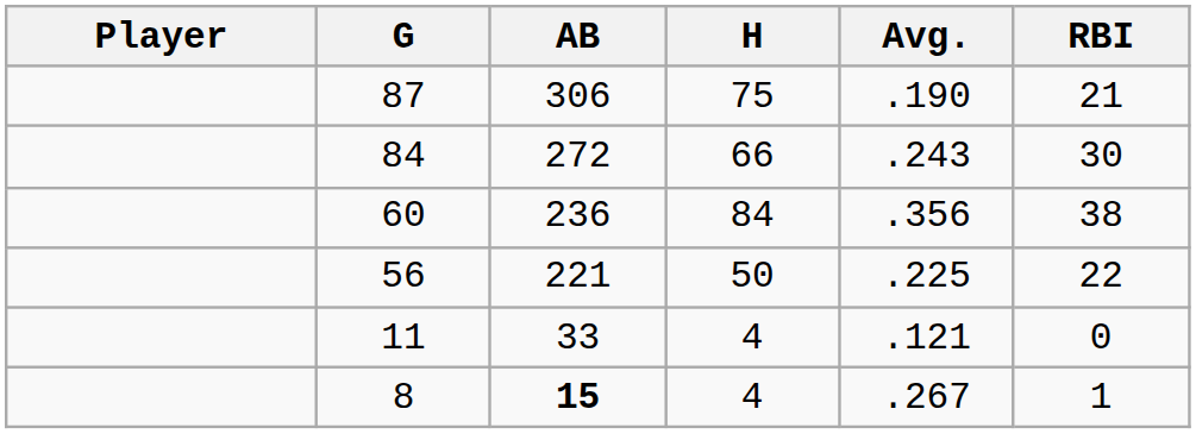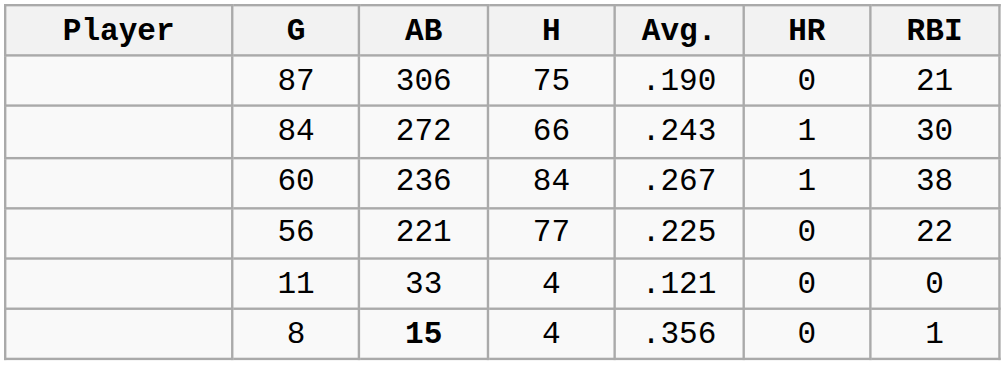 <table class="wikitable sortable">
 <tr>
 <th bgcolor="#DDDDFF" width="16%">Player</th>
 <th bgcolor="#DDDDFF" width="9%">G</th>
 <th bgcolor="#DDDDFF" width="9%">AB</th>
 <th bgcolor="#DDDDFF" width="9%">H</th>
 <th bgcolor="#DDDDFF" width="9%">Avg.</th>
+<th bgcolor="#DDDDFF" width="9%">HR</th>
 <th bgcolor="#DDDDFF" width="9%">RBI</th>
 </tr>
 <tr align="center">
 <td></td>
 <td>87</td>
 <td>306</td>
 <td>75</td>
 <td>.190</td>
+<td>0</td>
 <td>21</td>
 </tr>
 <tr align="center">
 <td></td>
 <td>84</td>
 <td>272</td>
 <td>66</td>
 <td>.243</td>
+<td>1</td>
 <td>30</td>
 </tr>
 <tr align="center">
 <td></td>
 <td>60</td>
 <td>236</td>
 <td>84</td>
-<td>.356</td>
+<td>.267</td>
+<td>1</td>
 <td>38</td>
 </tr>
 <tr align="center">
 <td></td>
 <td>56</td>
 <td>221</td>
-<td>50</td>
+<td>77</td>
 <td>.225</td>
+<td>0</td>
 <td>22</td>
 </tr>
 <tr align="center">
 <td></td>
 <td>11</td>
 <td>33</td>
 <td>4</td>
 <td>.121</td>
 <td>0</td>
+<td>0</td>
 </tr>
 <tr align="center">
 <td></td>
 <td>8</td>
 <td><strong>15</strong></td>
 <td>4</td>
-<td>.267</td>
+<td>.356</td>
+<td>0</td>
 <td>1</td>
 </tr>
 </table>
